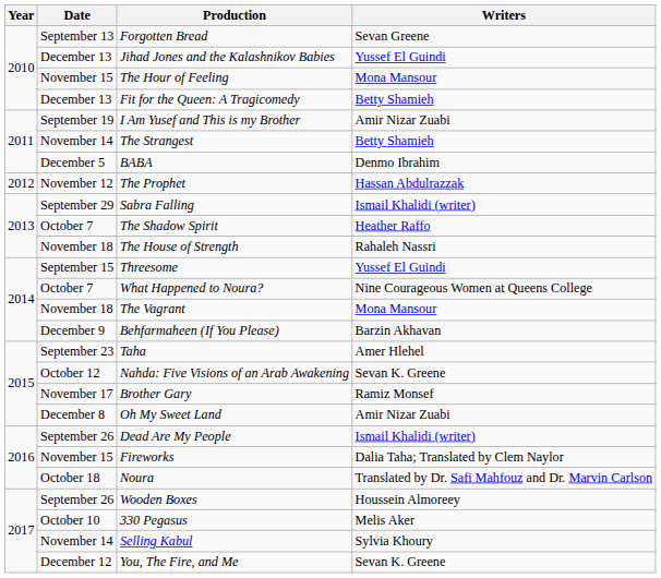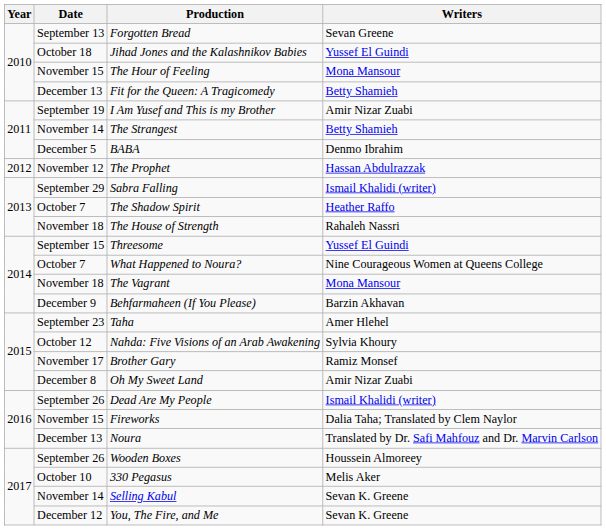 <table class="wikitable">
 <tr>
 <th>Year</th>
 <th>Date</th>
 <th>Production</th>
 <th>Writers</th>
 </tr>
 <tr>
 <td rowspan="4">2010</td>
 <td>September 13</td>
 <td><em>Forgotten Bread</em></td>
 <td>Sevan Greene</td>
 </tr>
 <tr>
-<td>December 13</td>
+<td>October 18</td>
 <td><em>Jihad Jones and the Kalashnikov Babies</em></td>
 <td><a href='#'>Yussef El Guindi</a></td>
 </tr>
 <tr>
 <td>November 15</td>
 <td><em>The Hour of Feeling</em></td>
 <td><a href='#'>Mona Mansour</a></td>
 </tr>
 <tr>
 <td>December 13</td>
 <td><em>Fit for the Queen: A Tragicomedy</em></td>
 <td><a href='#'>Betty Shamieh</a></td>
 </tr>
 <tr>
 <td rowspan="3">2011</td>
 <td>September 19</td>
 <td><em>I Am Yusef and This is my Brother</em></td>
 <td>Amir Nizar Zuabi</td>
 </tr>
 <tr>
 <td>November 14</td>
 <td><em>The Strangest</em></td>
 <td><a href='#'>Betty Shamieh</a></td>
 </tr>
 <tr>
 <td>December 5</td>
 <td><em>BABA</em></td>
 <td>Denmo Ibrahim</td>
 </tr>
 <tr>
 <td>2012</td>
 <td>November 12</td>
 <td><em>The Prophet</em></td>
 <td><a href='#'>Hassan Abdulrazzak</a></td>
 </tr>
 <tr>
 <td rowspan="3">2013</td>
 <td>September 29</td>
 <td><em>Sabra Falling</em></td>
 <td><a href='#'>Ismail Khalidi (writer)</a></td>
 </tr>
 <tr>
 <td>October 7</td>
 <td><em>The Shadow Spirit</em></td>
 <td><a href='#'>Heather Raffo</a></td>
 </tr>
 <tr>
 <td>November 18</td>
 <td><em>The House of Strength</em></td>
 <td>Rahaleh Nassri</td>
 </tr>
 <tr>
 <td rowspan="4">2014</td>
 <td>September 15</td>
 <td><em>Threesome</em></td>
 <td><a href='#'>Yussef El Guindi</a></td>
 </tr>
 <tr>
 <td>October 7</td>
 <td><em>What Happened to Noura?</em></td>
 <td>Nine Courageous Women at Queens College</td>
 </tr>
 <tr>
 <td>November 18</td>
 <td><em>The Vagrant</em></td>
 <td><a href='#'>Mona Mansour</a></td>
 </tr>
 <tr>
 <td>December 9</td>
 <td><em>Behfarmaheen</em> <em>(If You Please)</em></td>
 <td>Barzin Akhavan</td>
 </tr>
 <tr>
 <td rowspan="4">2015</td>
 <td>September 23</td>
 <td><em>Taha</em></td>
 <td>Amer Hlehel</td>
 </tr>
 <tr>
 <td>October 12</td>
 <td><em>Nahda: Five Visions of an Arab Awakening</em></td>
-<td>Sevan K. Greene</td>
+<td>Sylvia Khoury</td>
 </tr>
 <tr>
 <td>November 17</td>
 <td><em>Brother Gary</em></td>
 <td>Ramiz Monsef</td>
 </tr>
 <tr>
 <td>December 8</td>
 <td><em>Oh My Sweet Land</em></td>
 <td>Amir Nizar Zuabi</td>
 </tr>
 <tr>
 <td rowspan="3">2016</td>
 <td>September 26</td>
 <td><em>Dead Are My People</em></td>
 <td><a href='#'>Ismail Khalidi (writer)</a></td>
 </tr>
 <tr>
 <td>November 15</td>
 <td><em>Fireworks</em></td>
 <td>Dalia Taha; Translated by Clem Naylor</td>
 </tr>
 <tr>
-<td>October 18</td>
+<td>December 13</td>
 <td><em>Noura</em></td>
 <td>Translated by Dr. <a href='#'>Safi Mahfouz</a> and Dr. <a href='#'>Marvin Carlson</a></td>
 </tr>
 <tr>
 <td rowspan="4">2017</td>
 <td>September 26</td>
 <td><em>Wooden Boxes</em></td>
 <td>Houssein Almoreey</td>
 </tr>
 <tr>
 <td>October 10</td>
 <td><em>330 Pegasus</em></td>
 <td>Melis Aker</td>
 </tr>
 <tr>
 <td>November 14</td>
 <td><em><a href='#'>Selling Kabul</a></em></td>
-<td>Sylvia Khoury</td>
+<td>Sevan K. Greene</td>
 </tr>
 <tr>
 <td>December 12</td>
 <td><em>You, The Fire, and Me</em></td>
 <td>Sevan K. Greene</td>
 </tr>
 </table>
